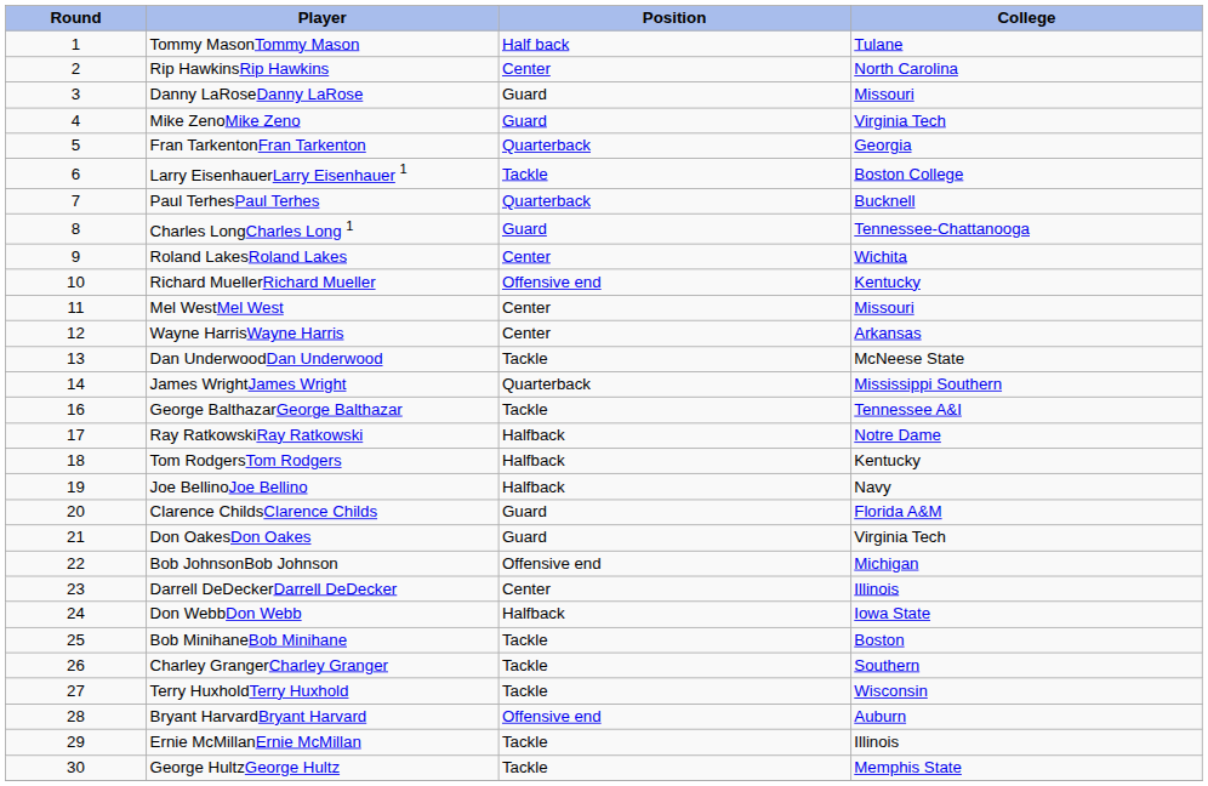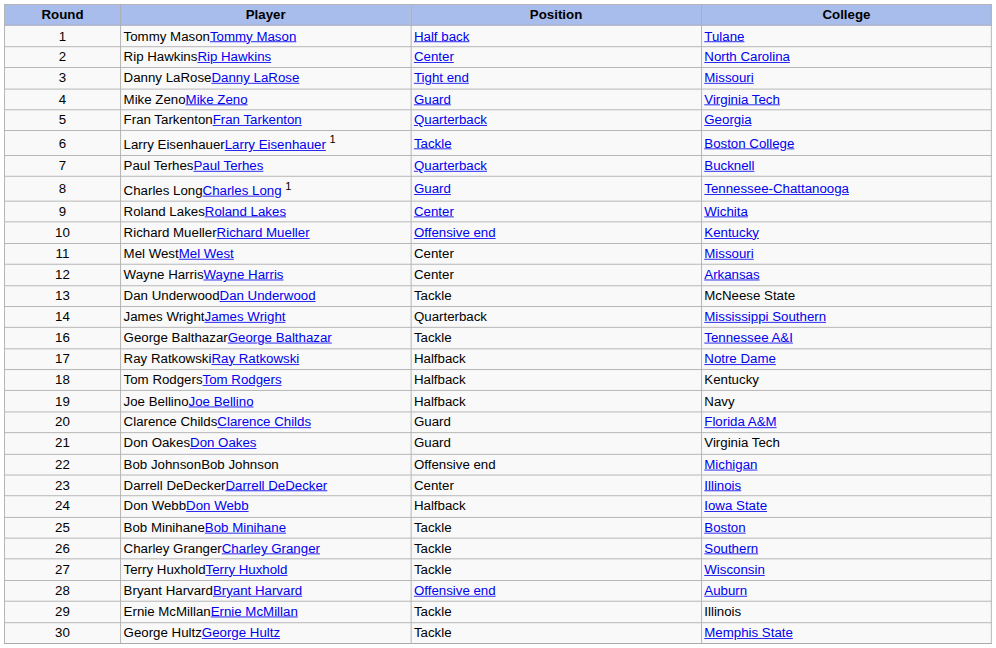 <table class="wikitable sortable sortable" style="width: 60%">
 <tr>
 <th style="background:#A8BDEC;" width=8%>Round</th>
 <th width=20% style="background:#A8BDEC;">Player</th>
 <th width=20% style="background:#A8BDEC;">Position</th>
 <th width=20% style="background:#A8BDEC;">College</th>
 </tr>
 <tr>
 <td align=center>1</td>
 <td><span>Tommy Mason</span><a href='#'>Tommy Mason</a></td>
 <td><a href='#'>Half back</a></td>
 <td><a href='#'>Tulane</a></td>
 </tr>
 <tr>
 <td align=center>2</td>
 <td><span>Rip Hawkins</span><a href='#'>Rip Hawkins</a></td>
 <td><a href='#'>Center</a></td>
 <td><a href='#'>North Carolina</a></td>
 </tr>
 <tr>
 <td align=center>3</td>
 <td><span>Danny LaRose</span><a href='#'>Danny LaRose</a></td>
-<td>Guard</td>
+<td><a href='#'>Tight end</a></td>
 <td><a href='#'>Missouri</a></td>
 </tr>
 <tr>
 <td align=center>4</td>
 <td><span>Mike Zeno</span><a href='#'>Mike Zeno</a></td>
 <td><a href='#'>Guard</a></td>
 <td><a href='#'>Virginia Tech</a></td>
 </tr>
 <tr>
 <td align=center>5</td>
 <td><span>Fran Tarkenton</span><a href='#'>Fran Tarkenton</a></td>
 <td><a href='#'>Quarterback</a></td>
 <td><a href='#'>Georgia</a></td>
 </tr>
 <tr>
 <td align=center>6</td>
 <td><span>Larry Eisenhauer</span><a href='#'>Larry Eisenhauer</a> <sup>1</sup></td>
 <td><a href='#'>Tackle</a></td>
 <td><a href='#'>Boston College</a></td>
 </tr>
 <tr>
 <td align=center>7</td>
 <td><span>Paul Terhes</span><a href='#'>Paul Terhes</a></td>
 <td><a href='#'>Quarterback</a></td>
 <td><a href='#'>Bucknell</a></td>
 </tr>
 <tr>
 <td align=center>8</td>
 <td><span>Charles Long</span><a href='#'>Charles Long</a> <sup>1</sup></td>
 <td><a href='#'>Guard</a></td>
 <td><a href='#'>Tennessee-Chattanooga</a></td>
 </tr>
 <tr>
 <td align=center>9</td>
 <td><span>Roland Lakes</span><a href='#'>Roland Lakes</a></td>
 <td><a href='#'>Center</a></td>
 <td><a href='#'>Wichita</a></td>
 </tr>
 <tr>
 <td align=center>10</td>
 <td><span>Richard Mueller</span><a href='#'>Richard Mueller</a></td>
 <td><a href='#'>Offensive end</a></td>
 <td><a href='#'>Kentucky</a></td>
 </tr>
 <tr>
 <td align=center>11</td>
 <td><span>Mel West</span><a href='#'>Mel West</a></td>
 <td>Center</td>
 <td><a href='#'>Missouri</a></td>
 </tr>
 <tr>
 <td align=center>12</td>
 <td><span>Wayne Harris</span><a href='#'>Wayne Harris</a></td>
 <td>Center</td>
 <td><a href='#'>Arkansas</a></td>
 </tr>
 <tr>
 <td align=center>13</td>
 <td><span>Dan Underwood</span><a href='#'>Dan Underwood</a></td>
 <td>Tackle</td>
 <td>McNeese State</td>
 </tr>
 <tr>
 <td align=center>14</td>
 <td><span>James Wright</span><a href='#'>James Wright</a></td>
 <td>Quarterback</td>
 <td><a href='#'>Mississippi Southern</a></td>
 </tr>
 <tr>
 <td align=center>16</td>
 <td><span>George Balthazar</span><a href='#'>George Balthazar</a></td>
 <td>Tackle</td>
 <td><a href='#'>Tennessee A&I</a></td>
 </tr>
 <tr>
 <td align=center>17</td>
 <td><span>Ray Ratkowski</span><a href='#'>Ray Ratkowski</a></td>
 <td>Halfback</td>
 <td><a href='#'>Notre Dame</a></td>
 </tr>
 <tr>
 <td align=center>18</td>
 <td><span>Tom Rodgers</span><a href='#'>Tom Rodgers</a></td>
 <td>Halfback</td>
 <td>Kentucky</td>
 </tr>
 <tr>
 <td align=center>19</td>
 <td><span>Joe Bellino</span><a href='#'>Joe Bellino</a></td>
 <td>Halfback</td>
 <td>Navy</td>
 </tr>
 <tr>
 <td align=center>20</td>
 <td><span>Clarence Childs</span><a href='#'>Clarence Childs</a></td>
 <td>Guard</td>
 <td><a href='#'>Florida A&M</a></td>
 </tr>
 <tr>
 <td align=center>21</td>
 <td><span>Don Oakes</span><a href='#'>Don Oakes</a></td>
 <td>Guard</td>
 <td>Virginia Tech</td>
 </tr>
 <tr>
 <td align=center>22</td>
 <td><span>Bob Johnson</span>Bob Johnson</td>
 <td>Offensive end</td>
 <td><a href='#'>Michigan</a></td>
 </tr>
 <tr>
 <td align=center>23</td>
 <td><span>Darrell DeDecker</span><a href='#'>Darrell DeDecker</a></td>
 <td>Center</td>
 <td><a href='#'>Illinois</a></td>
 </tr>
 <tr>
 <td align=center>24</td>
 <td><span>Don Webb</span><a href='#'>Don Webb</a></td>
 <td>Halfback</td>
 <td><a href='#'>Iowa State</a></td>
 </tr>
 <tr>
 <td align=center>25</td>
 <td><span>Bob Minihane</span><a href='#'>Bob Minihane</a></td>
 <td>Tackle</td>
 <td><a href='#'>Boston</a></td>
 </tr>
 <tr>
 <td align=center>26</td>
 <td><span>Charley Granger</span><a href='#'>Charley Granger</a></td>
 <td>Tackle</td>
 <td><a href='#'>Southern</a></td>
 </tr>
 <tr>
 <td align=center>27</td>
 <td><span>Terry Huxhold</span><a href='#'>Terry Huxhold</a></td>
 <td>Tackle</td>
 <td><a href='#'>Wisconsin</a></td>
 </tr>
 <tr>
 <td align=center>28</td>
 <td><span>Bryant Harvard</span><a href='#'>Bryant Harvard</a></td>
 <td><a href='#'>Offensive end</a></td>
 <td><a href='#'>Auburn</a></td>
 </tr>
 <tr>
 <td align=center>29</td>
 <td><span>Ernie McMillan</span><a href='#'>Ernie McMillan</a></td>
 <td>Tackle</td>
 <td>Illinois</td>
 </tr>
 <tr>
 <td align=center>30</td>
 <td><span>George Hultz</span><a href='#'>George Hultz</a></td>
 <td>Tackle</td>
 <td><a href='#'>Memphis State</a></td>
 </tr>
 <tr>
 </tr>
 </table>
